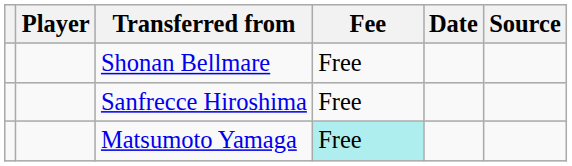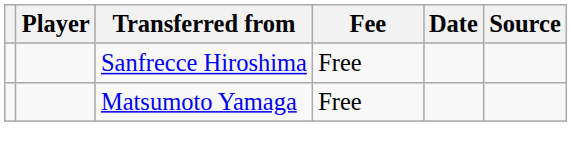 <table class="wikitable plainrowheaders sortable">
 <tr>
 <th></th>
 <th scope="col">Player</th>
 <th>Transferred from</th>
 <th style="width: 65px;">Fee</th>
 <th scope="col">Date</th>
 <th scope="col">Source</th>
-</tr>
-<tr>
-<td align="center"></td>
-<td></td>
-<td> <a href='#'>Shonan Bellmare</a></td>
-<td>Free</td>
-<td></td>
-<td></td>
 </tr>
 <tr>
 <td align="center"></td>
 <td></td>
 <td> <a href='#'>Sanfrecce Hiroshima</a></td>
 <td>Free</td>
 <td></td>
 <td></td>
 </tr>
 <tr>
 <td align="center"></td>
 <td></td>
 <td> <a href='#'>Matsumoto Yamaga</a></td>
-<td style="background: paleturquoise;">Free</td>
+<td>Free</td>
 <td></td>
 <td></td>
 </tr>
 </table>
